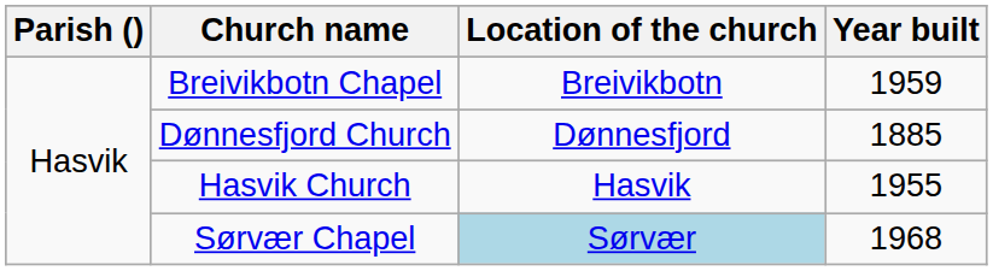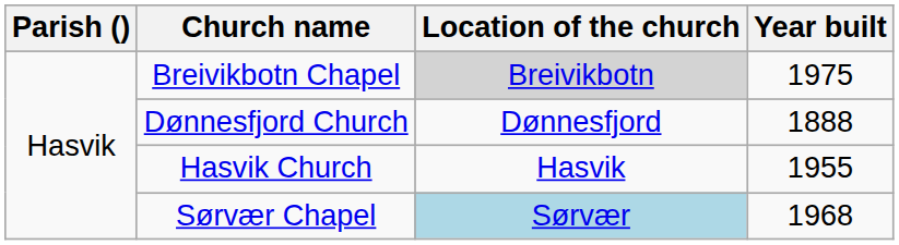 <table class="wikitable" style="text-align:center">
 <tr>
 <th>Parish ()</th>
 <th>Church name</th>
 <th>Location of the church</th>
 <th>Year built</th>
 </tr>
 <tr>
 <td rowspan="4">Hasvik</td>
 <td><a href='#'>Breivikbotn Chapel</a></td>
-<td><a href='#'>Breivikbotn</a></td>
-<td>1959</td>
+<td style="background: lightgrey;"><a href='#'>Breivikbotn</a></td>
+<td>1975</td>
 </tr>
 <tr>
 <td><a href='#'>Dønnesfjord Church</a></td>
 <td><a href='#'>Dønnesfjord</a></td>
-<td>1885</td>
+<td>1888</td>
 </tr>
 <tr>
 <td><a href='#'>Hasvik Church</a></td>
 <td><a href='#'>Hasvik</a></td>
 <td>1955</td>
 </tr>
 <tr>
 <td><a href='#'>Sørvær Chapel</a></td>
 <td style="background: lightblue;"><a href='#'>Sørvær</a></td>
 <td>1968</td>
 </tr>
 </table>
